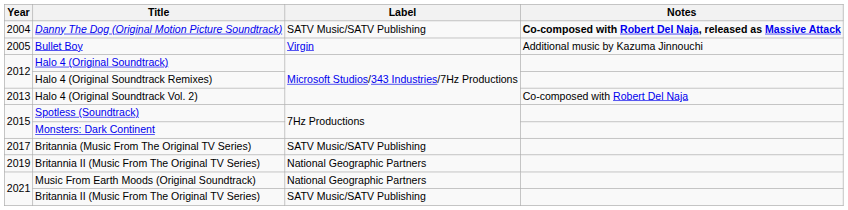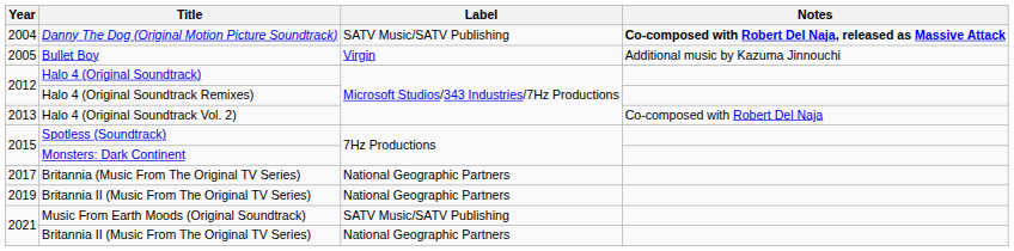 <table class="wikitable sortable">
 <tr>
 <th>Year</th>
 <th>Title</th>
 <th>Label</th>
 <th>Notes</th>
 </tr>
 <tr>
 <td>2004</td>
 <td><em><a href='#'>Danny The Dog (Original Motion Picture Soundtrack)</a></td>
 <td>SATV Music/SATV Publishing</td>
 <td><strong>Co-composed with <a href='#'>Robert Del Naja</a>, released as <a href='#'>Massive Attack</a></strong></td>
 </tr>
 <tr>
 <td>2005</td>
 <td></em><a href='#'>Bullet Boy</a><em></td>
 <td><a href='#'>Virgin</a></td>
 <td>Additional music by Kazuma Jinnouchi</td>
 </tr>
 <tr>
 <td rowspan="2">2012</td>
 <td></em><a href='#'>Halo 4 (Original Soundtrack)</a><em></td>
 <td rowspan="3"><a href='#'>Microsoft Studios</a>/<a href='#'>343 Industries</a>/7Hz Productions</td>
 <td></td>
 </tr>
 <tr>
 <td></em> Halo 4 (Original Soundtrack Remixes)<em></td>
 </tr>
 <tr>
 <td>2013</td>
 <td></em>Halo 4 (Original Soundtrack Vol. 2)<em></td>
 <td>Co-composed with <a href='#'>Robert Del Naja</a></td>
 </tr>
 <tr>
 <td rowspan="2">2015</td>
 <td></em> <a href='#'>Spotless (Soundtrack)</a><em></td>
 <td rowspan="2">7Hz Productions</td>
 <td></td>
 </tr>
 <tr>
 <td></em> <a href='#'>Monsters: Dark Continent</a><em></td>
 <td></td>
 </tr>
 <tr>
 <td>2017</td>
 <td></em>Britannia (Music From The Original TV Series)<em></td>
-<td>SATV Music/SATV Publishing</td>
+<td>National Geographic Partners</td>
 <td></td>
 </tr>
 <tr>
 <td>2019</td>
 <td></em>Britannia II (Music From The Original TV Series)<em></td>
 <td>National Geographic Partners</td>
 <td></td>
 </tr>
 <tr>
 <td rowspan="2">2021</td>
 <td></em>Music From Earth Moods (Original Soundtrack)<em></td>
-<td>National Geographic Partners</td>
+<td>SATV Music/SATV Publishing</td>
 <td></td>
 </tr>
 <tr>
 <td></em>Britannia II (Music From The Original TV Series)<em></td>
-<td>SATV Music/SATV Publishing</td>
+<td>National Geographic Partners</td>
 <td></td>
 </tr>
 </table>
